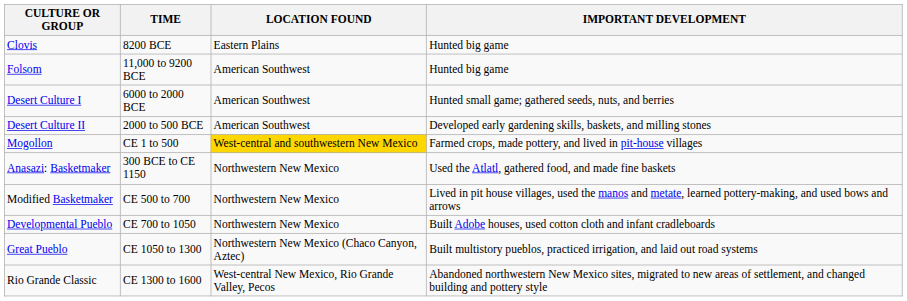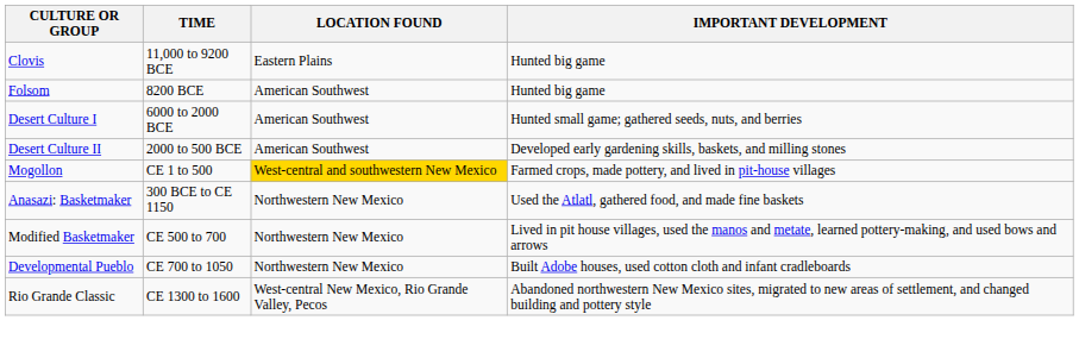 <table class="wikitable">
 <tr>
 <th>CULTURE OR GROUP</th>
 <th>TIME</th>
 <th>LOCATION FOUND</th>
 <th>IMPORTANT DEVELOPMENT</th>
 </tr>
 <tr>
 <td><a href='#'>Clovis</a></td>
-<td>8200 BCE</td>
+<td>11,000 to 9200 BCE</td>
 <td>Eastern Plains</td>
 <td>Hunted big game</td>
 </tr>
 <tr>
 <td><a href='#'>Folsom</a></td>
-<td>11,000 to 9200 BCE</td>
+<td>8200 BCE</td>
 <td>American Southwest</td>
 <td>Hunted big game</td>
 </tr>
 <tr>
 <td><a href='#'>Desert Culture I</a></td>
 <td>6000 to 2000 BCE</td>
 <td>American Southwest</td>
 <td>Hunted small game; gathered seeds, nuts, and berries</td>
 </tr>
 <tr>
 <td><a href='#'>Desert Culture II</a></td>
 <td>2000 to 500 BCE</td>
 <td>American Southwest</td>
 <td>Developed early gardening skills, baskets, and milling stones</td>
 </tr>
 <tr>
 <td><a href='#'>Mogollon</a></td>
 <td>CE 1 to 500</td>
 <td style="background: gold;">West-central and southwestern New Mexico</td>
 <td>Farmed crops, made pottery, and lived in <a href='#'>pit-house</a> villages</td>
 </tr>
 <tr>
 <td><a href='#'>Anasazi</a>: <a href='#'>Basketmaker</a></td>
 <td>300 BCE to CE 1150</td>
 <td>Northwestern New Mexico</td>
 <td>Used the <a href='#'>Atlatl</a>, gathered food, and made fine baskets</td>
 </tr>
 <tr>
 <td>Modified <a href='#'>Basketmaker</a></td>
 <td>CE 500 to 700</td>
 <td>Northwestern New Mexico</td>
 <td>Lived in pit house villages, used the <a href='#'>manos</a> and <a href='#'>metate</a>, learned pottery-making, and used bows and arrows</td>
 </tr>
 <tr>
 <td><a href='#'>Developmental Pueblo</a></td>
 <td>CE 700 to 1050</td>
 <td>Northwestern New Mexico</td>
 <td>Built <a href='#'>Adobe</a> houses, used cotton cloth and infant cradleboards</td>
 </tr>
 <tr>
-<td><a href='#'>Great Pueblo</a></td>
-<td>CE 1050 to 1300</td>
-<td>Northwestern New Mexico (Chaco Canyon, Aztec)</td>
-<td>Built multistory pueblos, practiced irrigation, and laid out road systems</td>
-</tr>
-<tr>
 <td>Rio Grande Classic</td>
 <td>CE 1300 to 1600</td>
 <td>West-central New Mexico, Rio Grande Valley, Pecos</td>
 <td>Abandoned northwestern New Mexico sites, migrated to new areas of settlement, and changed building and pottery style</td>
 </tr>
 </table>
